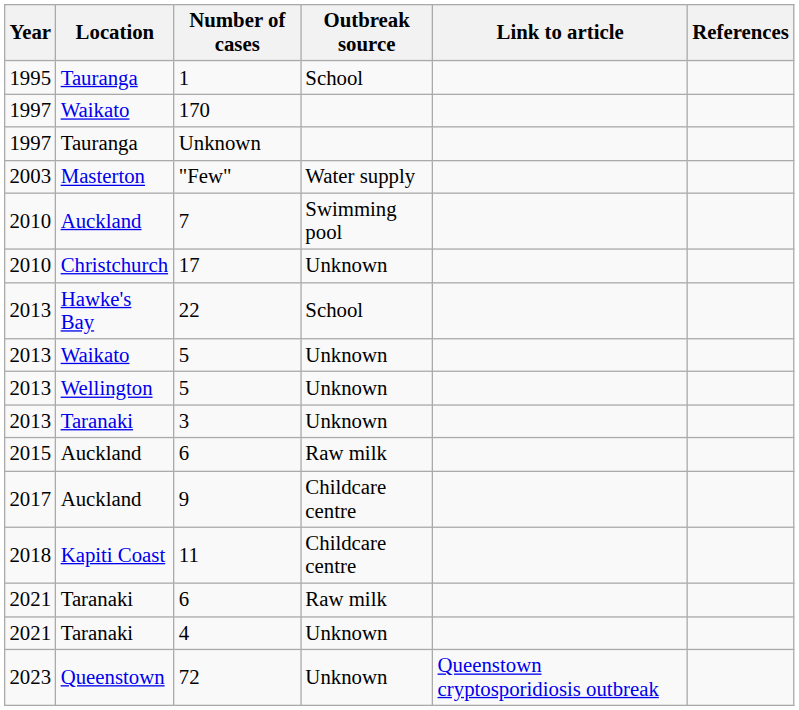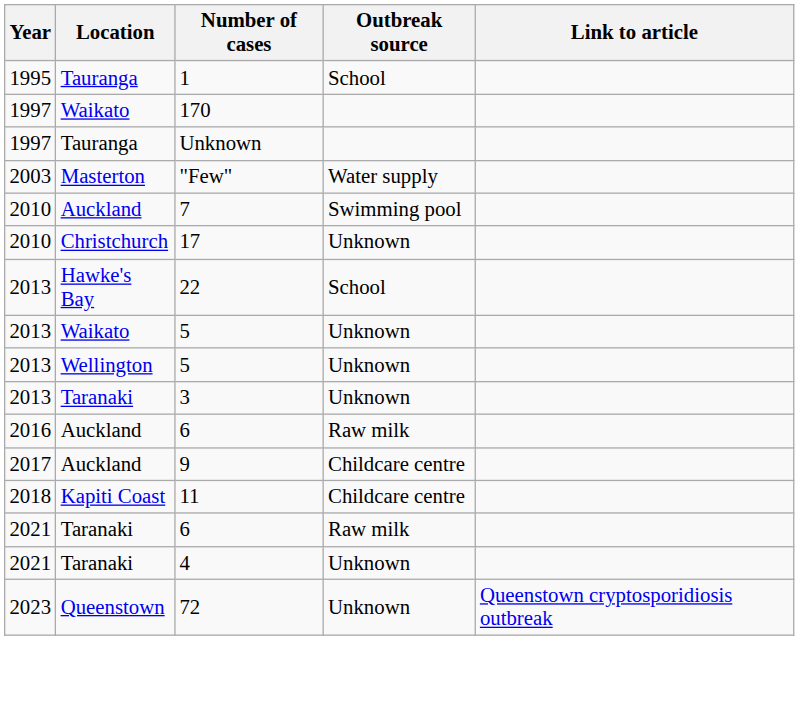 <table class="wikitable sortable">
 <tr>
 <th>Year</th>
 <th>Location</th>
 <th>Number of cases</th>
 <th>Outbreak source</th>
 <th>Link to article</th>
-<th>References</th>
 </tr>
 <tr>
 <td>1995</td>
 <td><a href='#'>Tauranga</a></td>
 <td>1</td>
 <td>School</td>
 <td></td>
-<td></td>
 </tr>
 <tr>
 <td>1997</td>
 <td><a href='#'>Waikato</a></td>
 <td>170</td>
-<td></td>
 <td></td>
 <td></td>
 </tr>
 <tr>
 <td>1997</td>
 <td>Tauranga</td>
 <td>Unknown</td>
 <td></td>
 <td></td>
-<td></td>
 </tr>
 <tr>
 <td>2003</td>
 <td><a href='#'>Masterton</a></td>
 <td>"Few"</td>
 <td>Water supply</td>
-<td></td>
 <td></td>
 </tr>
 <tr>
 <td>2010</td>
 <td><a href='#'>Auckland</a></td>
 <td>7</td>
 <td>Swimming pool</td>
 <td></td>
-<td></td>
 </tr>
 <tr>
 <td>2010</td>
 <td><a href='#'>Christchurch</a></td>
 <td>17</td>
 <td>Unknown</td>
-<td></td>
 <td></td>
 </tr>
 <tr>
 <td>2013</td>
 <td><a href='#'>Hawke's Bay</a></td>
 <td>22</td>
 <td>School</td>
 <td></td>
-<td></td>
 </tr>
 <tr>
 <td>2013</td>
 <td><a href='#'>Waikato</a></td>
 <td>5</td>
 <td>Unknown</td>
-<td></td>
 <td></td>
 </tr>
 <tr>
 <td>2013</td>
 <td><a href='#'>Wellington</a></td>
 <td>5</td>
 <td>Unknown</td>
 <td></td>
-<td></td>
 </tr>
 <tr>
 <td>2013</td>
 <td><a href='#'>Taranaki</a></td>
 <td>3</td>
 <td>Unknown</td>
 <td></td>
-<td></td>
 </tr>
 <tr>
-<td>2015</td>
+<td>2016</td>
 <td>Auckland</td>
 <td>6</td>
 <td>Raw milk</td>
-<td></td>
 <td></td>
 </tr>
 <tr>
 <td>2017</td>
 <td>Auckland</td>
 <td>9</td>
 <td>Childcare centre</td>
 <td></td>
-<td></td>
 </tr>
 <tr>
 <td>2018</td>
 <td><a href='#'>Kapiti Coast</a></td>
 <td>11</td>
 <td>Childcare centre</td>
-<td></td>
 <td></td>
 </tr>
 <tr>
 <td>2021</td>
 <td>Taranaki</td>
 <td>6</td>
 <td>Raw milk</td>
 <td></td>
-<td></td>
 </tr>
 <tr>
 <td>2021</td>
 <td>Taranaki</td>
 <td>4</td>
 <td>Unknown</td>
-<td></td>
 <td></td>
 </tr>
 <tr>
 <td>2023</td>
 <td><a href='#'>Queenstown</a></td>
 <td>72</td>
 <td>Unknown</td>
 <td><a href='#'>Queenstown cryptosporidiosis outbreak</a></td>
-<td></td>
 </tr>
 </table>
